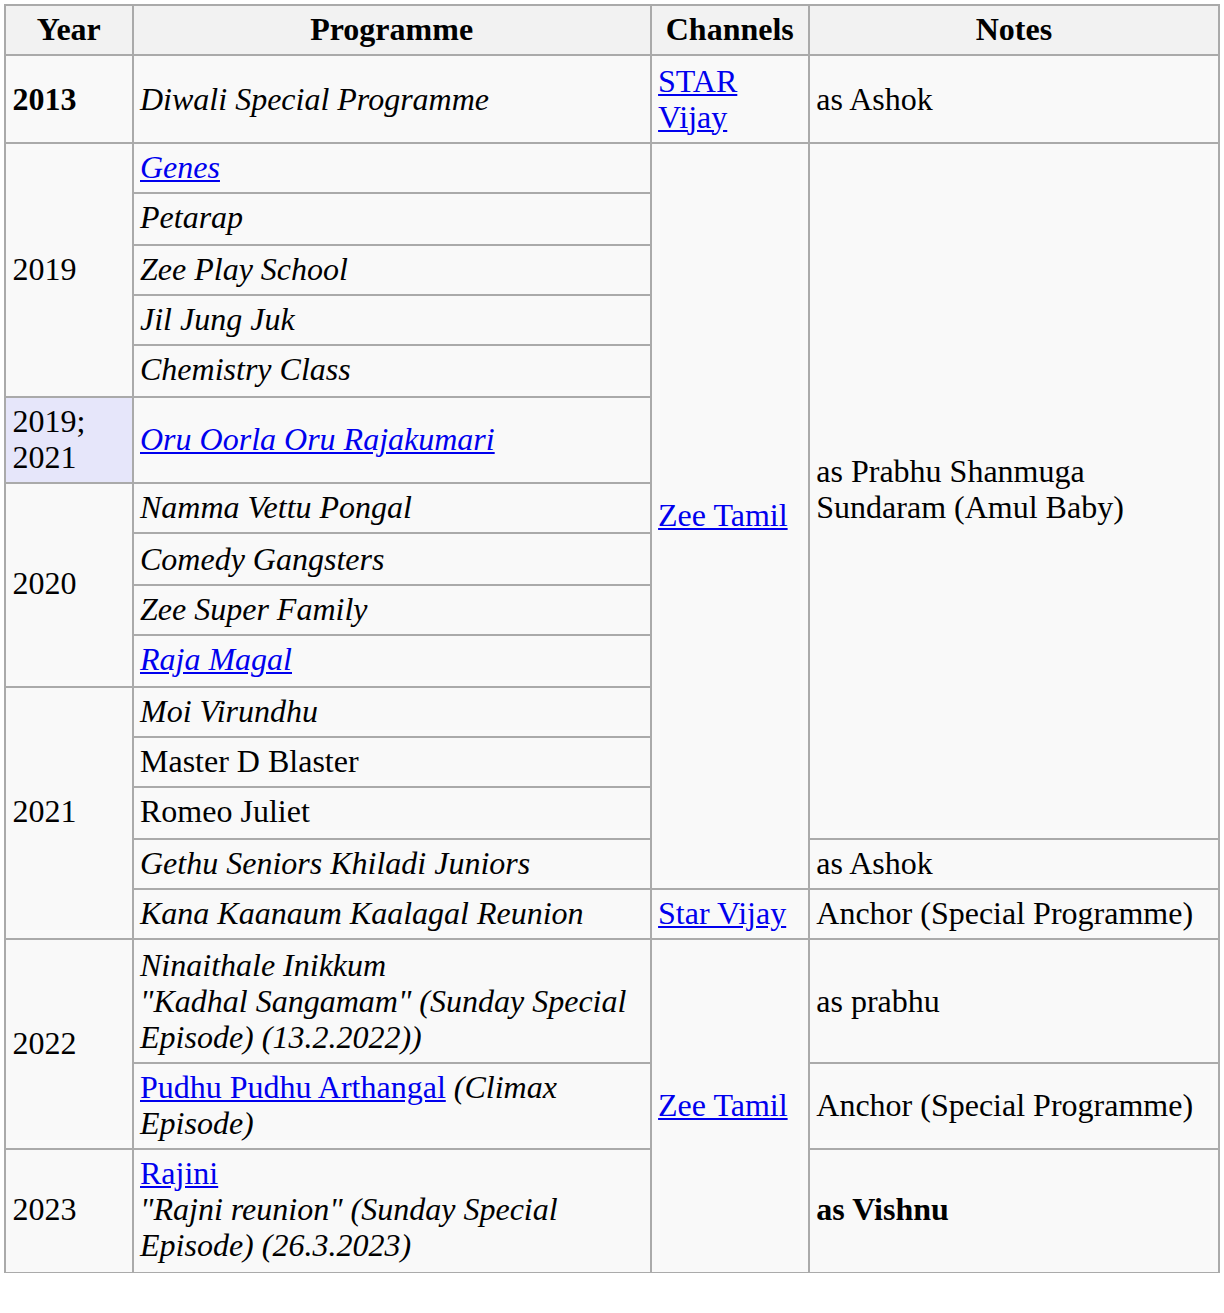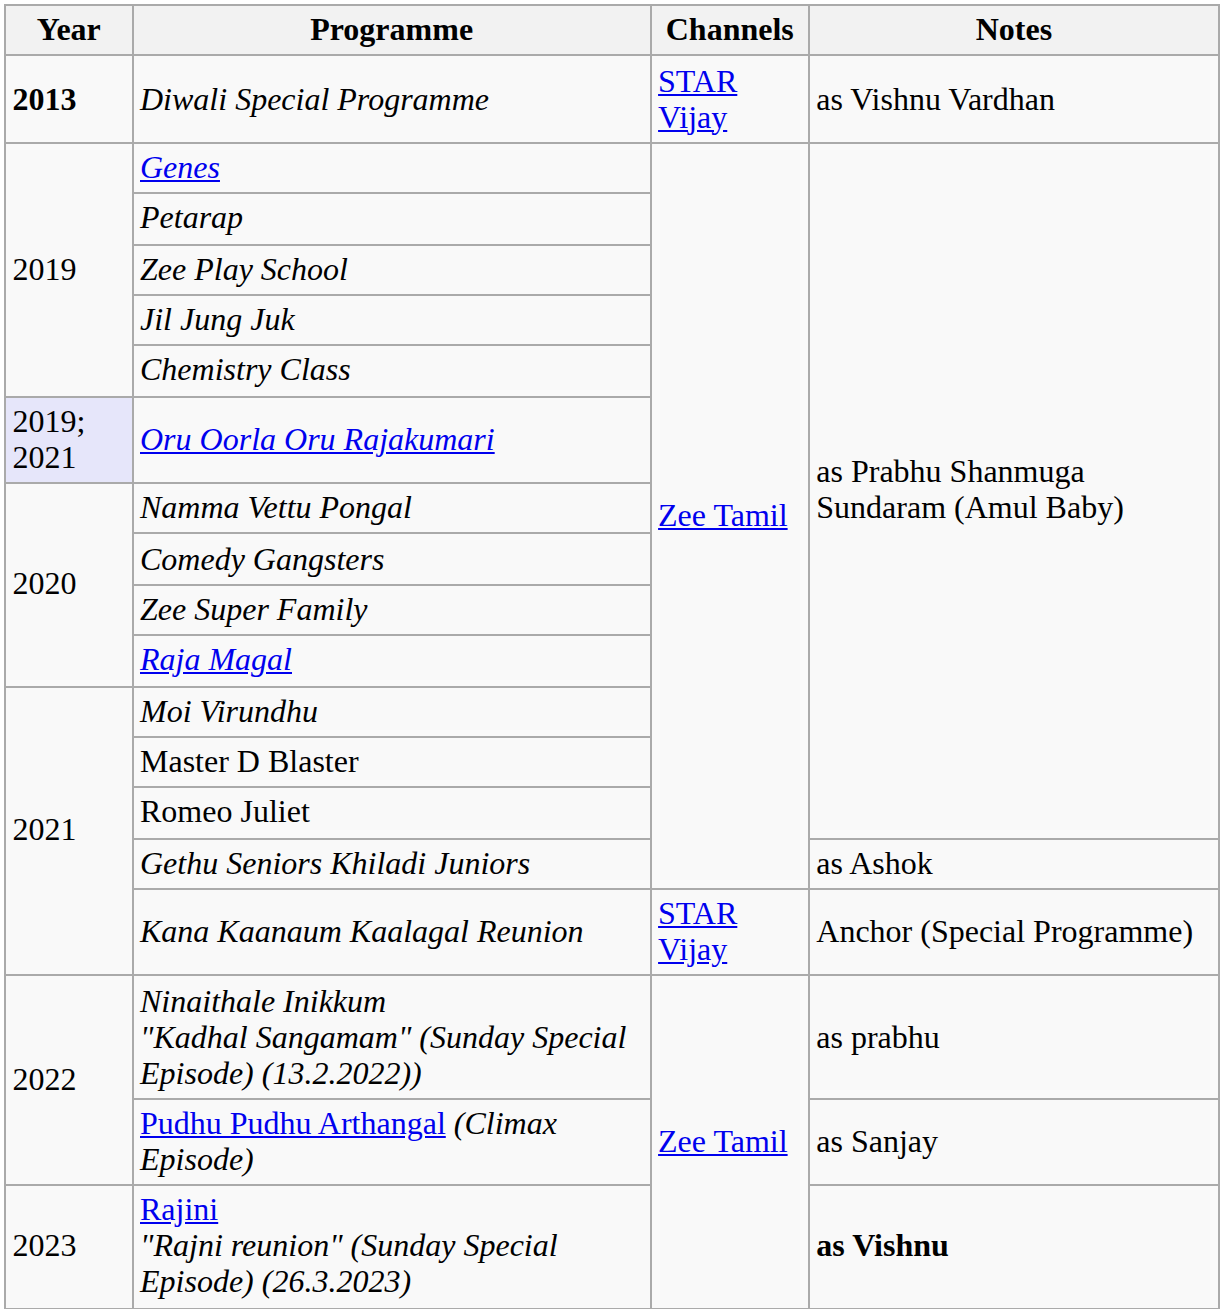 <table class ="wikitable">
 <tr>
 <th>Year</th>
 <th>Programme</th>
 <th>Channels</th>
 <th>Notes</th>
 </tr>
 <tr>
 <td><strong>2013</strong></td>
 <td><em>Diwali Special Programme</em></td>
 <td><a href='#'>STAR Vijay</a></td>
-<td>as Ashok</td>
+<td>as Vishnu Vardhan</td>
 </tr>
 <tr>
 <td rowspan="5">2019</td>
 <td><em><a href='#'>Genes</a></em></td>
 <td rowspan="14"><a href='#'>Zee Tamil</a></td>
 <td rowspan="13">as Prabhu Shanmuga Sundaram (Amul Baby)</td>
 </tr>
 <tr>
 <td><em>Petarap</em></td>
 </tr>
 <tr>
 <td><em>Zee Play School</em></td>
 </tr>
 <tr>
 <td><em>Jil Jung Juk</em></td>
 </tr>
 <tr>
 <td><em>Chemistry Class</em></td>
 </tr>
 <tr>
 <td style="background: lavender;">2019; 2021</td>
 <td><em><a href='#'>Oru Oorla Oru Rajakumari</a></em></td>
 </tr>
 <tr>
 <td rowspan="4">2020</td>
 <td><em>Namma Vettu Pongal</em></td>
 </tr>
 <tr>
 <td><em>Comedy Gangsters</em></td>
 </tr>
 <tr>
 <td><em>Zee Super Family </em></td>
 </tr>
 <tr>
 <td><em><a href='#'>Raja Magal</a></em></td>
 </tr>
 <tr>
 <td rowspan="5">2021</td>
 <td><em>Moi Virundhu </em></td>
 </tr>
 <tr>
 <td>Master D Blaster</td>
 </tr>
 <tr>
 <td>Romeo Juliet</td>
 </tr>
 <tr>
 <td><em>Gethu Seniors Khiladi Juniors</em></td>
 <td>as Ashok</td>
 </tr>
 <tr>
 <td><em>Kana Kaanaum Kaalagal Reunion </em></td>
-<td><a href='#'>Star Vijay</a></td>
+<td><a href='#'>STAR Vijay</a></td>
 <td>Anchor (Special Programme)</td>
 </tr>
 <tr>
 <td rowspan="2">2022</td>
 <td><em>Ninaithale Inikkum</em><br><em> "Kadhal Sangamam" (Sunday Special Episode) (13.2.2022))</td>
 <td rowspan="3"><a href='#'>Zee Tamil</a></td>
 <td>as prabhu</td>
 </tr>
 <tr>
 <td></em><a href='#'>Pudhu Pudhu Arthangal</a><em> (Climax Episode)</td>
-<td>Anchor (Special Programme)</td>
+<td>as Sanjay</td>
 </tr>
 <tr>
 <td>2023</td>
 <td></em><a href='#'>Rajini</a><em><br>"Rajni reunion" (Sunday Special Episode) (26.3.2023)</td>
 <td><strong>as Vishnu</strong></td>
 </tr>
 </table>
